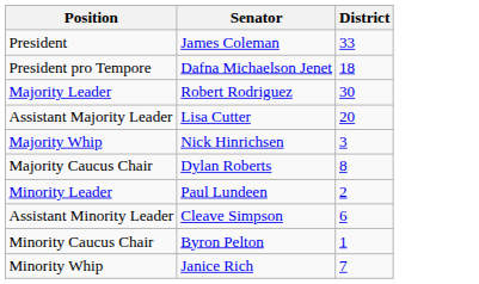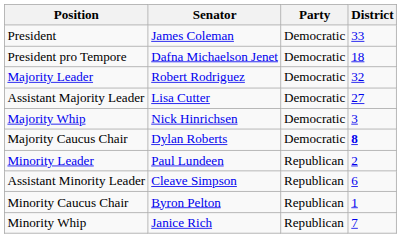 <table class="wikitable sortable">
 <tr>
 <th style="text-align:center;">Position</th>
 <th>Senator</th>
+<th>Party</th>
 <th>District</th>
 </tr>
 <tr>
 <td>President</td>
 <td><a href='#'>James Coleman</a></td>
+<td>Democratic</td>
 <td><a href='#'>33</a></td>
 </tr>
 <tr>
 <td>President pro Tempore</td>
 <td><a href='#'>Dafna Michaelson Jenet</a></td>
+<td>Democratic</td>
 <td><a href='#'>18</a></td>
 </tr>
 <tr>
 <td><a href='#'>Majority Leader</a></td>
 <td><a href='#'>Robert Rodriguez</a></td>
-<td><a href='#'>30</a></td>
+<td>Democratic</td>
+<td><a href='#'>32</a></td>
 </tr>
 <tr>
 <td>Assistant Majority Leader</td>
 <td><a href='#'>Lisa Cutter</a></td>
-<td><a href='#'>20</a></td>
+<td>Democratic</td>
+<td><a href='#'>27</a></td>
 </tr>
 <tr>
 <td><a href='#'>Majority Whip</a></td>
 <td><a href='#'>Nick Hinrichsen</a></td>
+<td>Democratic</td>
 <td><a href='#'>3</a></td>
 </tr>
 <tr>
 <td>Majority Caucus Chair</td>
 <td><a href='#'>Dylan Roberts</a></td>
-<td><a href='#'>8</a></td>
+<td>Democratic</td>
+<td><strong><a href='#'>8</a></strong></td>
 </tr>
 <tr>
 <td><a href='#'>Minority Leader</a></td>
 <td><a href='#'>Paul Lundeen</a></td>
+<td>Republican</td>
 <td><a href='#'>2</a></td>
 </tr>
 <tr>
 <td>Assistant Minority Leader</td>
 <td><a href='#'>Cleave Simpson</a></td>
+<td>Republican</td>
 <td><a href='#'>6</a></td>
 </tr>
 <tr>
 <td>Minority Caucus Chair</td>
 <td><a href='#'>Byron Pelton</a></td>
+<td>Republican</td>
 <td><a href='#'>1</a></td>
 </tr>
 <tr>
 <td>Minority Whip</td>
 <td><a href='#'>Janice Rich</a></td>
+<td>Republican</td>
 <td><a href='#'>7</a></td>
 </tr>
 </table>
